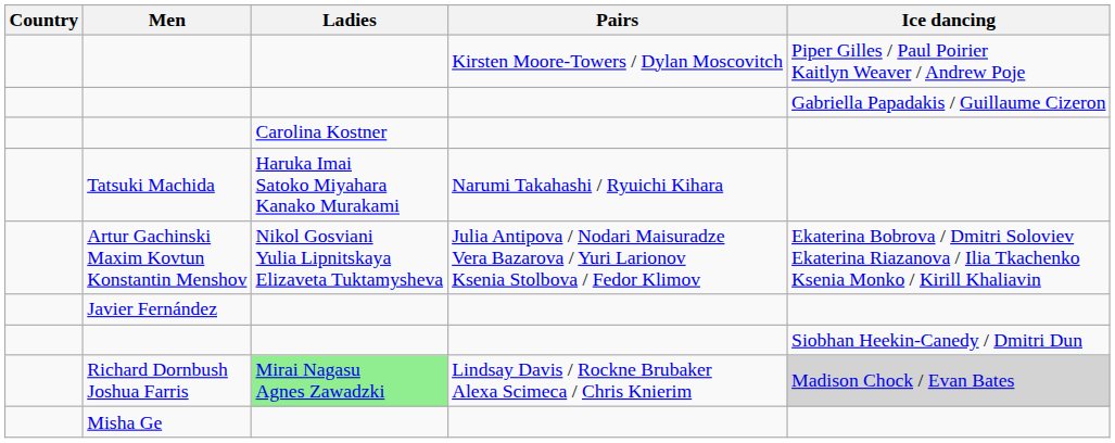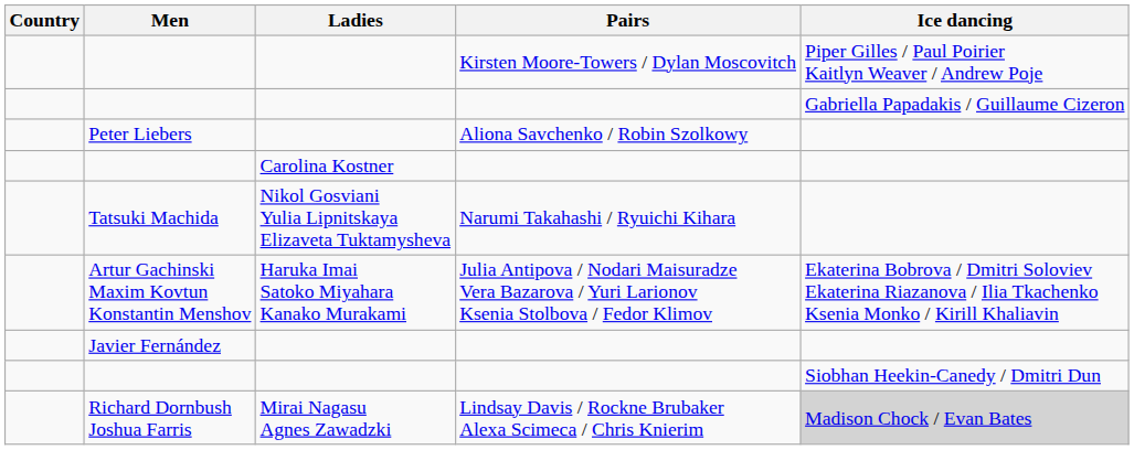 <table class="wikitable">
 <tr>
 <th>Country</th>
 <th>Men</th>
 <th>Ladies</th>
 <th>Pairs</th>
 <th>Ice dancing</th>
 </tr>
 <tr>
 <td></td>
 <td></td>
 <td></td>
 <td><a href='#'>Kirsten Moore-Towers</a> / <a href='#'>Dylan Moscovitch</a></td>
 <td><a href='#'>Piper Gilles</a> / <a href='#'>Paul Poirier</a> <br> <a href='#'>Kaitlyn Weaver</a> / <a href='#'>Andrew Poje</a></td>
 </tr>
 <tr>
 <td></td>
 <td></td>
 <td></td>
 <td></td>
 <td><a href='#'>Gabriella Papadakis</a> / <a href='#'>Guillaume Cizeron</a></td>
 </tr>
 <tr>
 <td></td>
+<td><a href='#'>Peter Liebers</a></td>
+<td></td>
+<td><a href='#'>Aliona Savchenko</a> / <a href='#'>Robin Szolkowy</a></td>
+<td></td>
+</tr>
+<tr>
+<td></td>
 <td></td>
 <td><a href='#'>Carolina Kostner</a></td>
 <td></td>
 <td></td>
 </tr>
 <tr>
 <td></td>
 <td><a href='#'>Tatsuki Machida</a></td>
-<td><a href='#'>Haruka Imai</a> <br> <a href='#'>Satoko Miyahara</a> <br> <a href='#'>Kanako Murakami</a></td>
+<td><a href='#'>Nikol Gosviani</a> <br> <a href='#'>Yulia Lipnitskaya</a> <br> <a href='#'>Elizaveta Tuktamysheva</a></td>
 <td><a href='#'>Narumi Takahashi</a> / <a href='#'>Ryuichi Kihara</a></td>
 <td></td>
 </tr>
 <tr>
 <td></td>
 <td><a href='#'>Artur Gachinski</a> <br> <a href='#'>Maxim Kovtun</a> <br> <a href='#'>Konstantin Menshov</a></td>
-<td><a href='#'>Nikol Gosviani</a> <br> <a href='#'>Yulia Lipnitskaya</a> <br> <a href='#'>Elizaveta Tuktamysheva</a></td>
+<td><a href='#'>Haruka Imai</a> <br> <a href='#'>Satoko Miyahara</a> <br> <a href='#'>Kanako Murakami</a></td>
 <td><a href='#'>Julia Antipova</a> / <a href='#'>Nodari Maisuradze</a> <br> <a href='#'>Vera Bazarova</a> / <a href='#'>Yuri Larionov</a> <br> <a href='#'>Ksenia Stolbova</a> / <a href='#'>Fedor Klimov</a></td>
 <td><a href='#'>Ekaterina Bobrova</a> / <a href='#'>Dmitri Soloviev</a> <br> <a href='#'>Ekaterina Riazanova</a> / <a href='#'>Ilia Tkachenko</a> <br> <a href='#'>Ksenia Monko</a> / <a href='#'>Kirill Khaliavin</a></td>
 </tr>
 <tr>
 <td></td>
 <td><a href='#'>Javier Fernández</a></td>
 <td></td>
 <td></td>
 <td></td>
 </tr>
 <tr>
 <td></td>
 <td></td>
 <td></td>
 <td></td>
 <td><a href='#'>Siobhan Heekin-Canedy</a> / <a href='#'>Dmitri Dun</a></td>
 </tr>
 <tr>
 <td></td>
 <td><a href='#'>Richard Dornbush</a> <br> <a href='#'>Joshua Farris</a></td>
-<td style="background: lightgreen;"><a href='#'>Mirai Nagasu</a> <br> <a href='#'>Agnes Zawadzki</a></td>
+<td><a href='#'>Mirai Nagasu</a> <br> <a href='#'>Agnes Zawadzki</a></td>
 <td><a href='#'>Lindsay Davis</a> / <a href='#'>Rockne Brubaker</a> <br> <a href='#'>Alexa Scimeca</a> / <a href='#'>Chris Knierim</a></td>
 <td style="background: lightgrey;"><a href='#'>Madison Chock</a> / <a href='#'>Evan Bates</a></td>
 </tr>
-<tr>
-<td></td>
-<td><a href='#'>Misha Ge</a></td>
-<td></td>
-<td></td>
-<td></td>
-</tr>
 </table>
